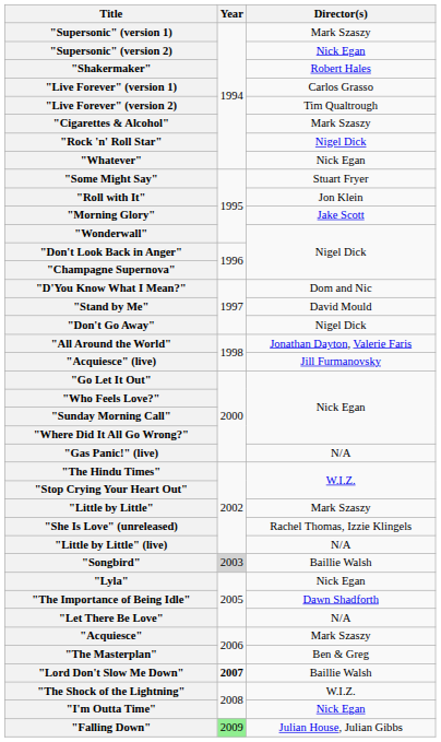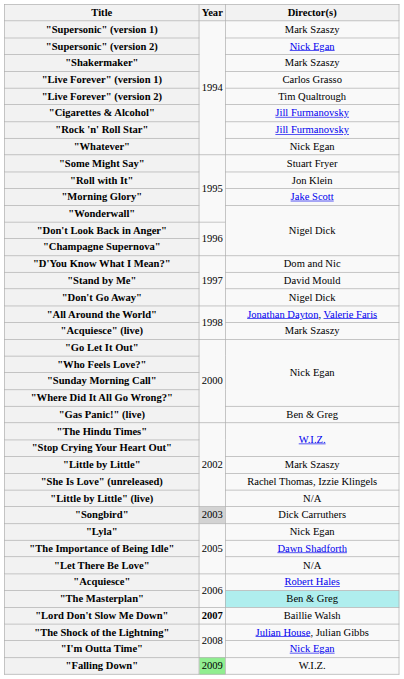 <table class="wikitable plainrowheaders" style="text-align:center;">
 <tr>
 <th scope="col" style="width:18em;">Title</th>
 <th scope="col">Year</th>
 <th scope="col" style="width:16em;">Director(s)</th>
 </tr>
 <tr>
 <th scope="row">"Supersonic" (version 1)</th>
 <td rowspan="8">1994</td>
 <td>Mark Szaszy</td>
 </tr>
 <tr>
 <th scope="row">"Supersonic" (version 2)</th>
 <td><a href='#'>Nick Egan</a></td>
 </tr>
 <tr>
 <th scope="row">"Shakermaker"</th>
-<td><a href='#'>Robert Hales</a></td>
+<td>Mark Szaszy</td>
 </tr>
 <tr>
 <th scope="row">"Live Forever" (version 1)</th>
 <td>Carlos Grasso</td>
 </tr>
 <tr>
 <th scope="row">"Live Forever" (version 2)</th>
 <td>Tim Qualtrough</td>
 </tr>
 <tr>
 <th scope="row">"Cigarettes & Alcohol"</th>
-<td>Mark Szaszy</td>
+<td><a href='#'>Jill Furmanovsky</a></td>
 </tr>
 <tr>
 <th scope="row">"Rock 'n' Roll Star"</th>
-<td><a href='#'>Nigel Dick</a></td>
+<td><a href='#'>Jill Furmanovsky</a></td>
 </tr>
 <tr>
 <th scope="row">"Whatever"</th>
 <td>Nick Egan</td>
 </tr>
 <tr>
 <th scope="row">"Some Might Say"</th>
 <td rowspan="4">1995</td>
 <td>Stuart Fryer</td>
 </tr>
 <tr>
 <th scope="row">"Roll with It"</th>
 <td>Jon Klein</td>
 </tr>
 <tr>
 <th scope="row">"Morning Glory"</th>
 <td><a href='#'>Jake Scott</a></td>
 </tr>
 <tr>
 <th scope="row">"Wonderwall"</th>
 <td rowspan="3">Nigel Dick</td>
 </tr>
 <tr>
 <th scope="row">"Don't Look Back in Anger"</th>
 <td rowspan="2">1996</td>
 </tr>
 <tr>
 <th scope="row">"Champagne Supernova"</th>
 </tr>
 <tr>
 <th scope="row">"D'You Know What I Mean?"</th>
 <td rowspan="3">1997</td>
 <td>Dom and Nic</td>
 </tr>
 <tr>
 <th scope="row">"Stand by Me"</th>
 <td>David Mould</td>
 </tr>
 <tr>
 <th scope="row">"Don't Go Away"</th>
 <td>Nigel Dick</td>
 </tr>
 <tr>
 <th scope="row">"All Around the World"</th>
 <td rowspan="2">1998</td>
 <td><a href='#'>Jonathan Dayton</a>, <a href='#'>Valerie Faris</a></td>
 </tr>
 <tr>
 <th scope="row">"Acquiesce" (live)</th>
-<td><a href='#'>Jill Furmanovsky</a></td>
+<td>Mark Szaszy</td>
 </tr>
 <tr>
 <th scope="row">"Go Let It Out"</th>
 <td rowspan="5">2000</td>
 <td rowspan="4">Nick Egan</td>
 </tr>
 <tr>
 <th scope="row">"Who Feels Love?"</th>
 </tr>
 <tr>
 <th scope="row">"Sunday Morning Call"</th>
 </tr>
 <tr>
 <th scope="row">"Where Did It All Go Wrong?"</th>
 </tr>
 <tr>
 <th scope="row">"Gas Panic!" (live)</th>
-<td rowspan="1">N/A</td>
+<td>Ben & Greg</td>
 </tr>
 <tr>
 <th scope="row">"The Hindu Times"</th>
 <td rowspan="5">2002</td>
 <td rowspan="2"><a href='#'>W.I.Z.</a></td>
 </tr>
 <tr>
 <th scope="row">"Stop Crying Your Heart Out"</th>
 </tr>
 <tr>
 <th scope="row">"Little by Little"</th>
 <td>Mark Szaszy</td>
 </tr>
 <tr>
 <th scope="row">"She Is Love" (unreleased)</th>
 <td>Rachel Thomas, Izzie Klingels</td>
 </tr>
 <tr>
 <th scope="row">"Little by Little" (live)</th>
 <td>N/A</td>
 </tr>
 <tr>
 <th scope="row">"Songbird"</th>
 <td rowspan="1" style="background: lightgrey;">2003</td>
-<td>Baillie Walsh</td>
+<td>Dick Carruthers</td>
 </tr>
 <tr>
 <th scope="row">"Lyla"</th>
 <td rowspan="3">2005</td>
 <td>Nick Egan</td>
 </tr>
 <tr>
 <th scope="row">"The Importance of Being Idle"</th>
 <td><a href='#'>Dawn Shadforth</a></td>
 </tr>
 <tr>
 <th scope="row">"Let There Be Love"</th>
 <td rowspan="1">N/A</td>
 </tr>
 <tr>
 <th scope="row">"Acquiesce"</th>
 <td rowspan="2">2006</td>
-<td>Mark Szaszy</td>
+<td><a href='#'>Robert Hales</a></td>
 </tr>
 <tr>
 <th scope="row">"The Masterplan"</th>
-<td>Ben & Greg</td>
+<td style="background: paleturquoise;">Ben & Greg</td>
 </tr>
 <tr>
 <th scope="row">"Lord Don't Slow Me Down"</th>
 <td><strong>2007</strong></td>
 <td>Baillie Walsh</td>
 </tr>
 <tr>
 <th scope="row">"The Shock of the Lightning"</th>
 <td rowspan="2">2008</td>
-<td>W.I.Z.</td>
+<td><a href='#'>Julian House</a>, Julian Gibbs</td>
 </tr>
 <tr>
 <th scope="row">"I'm Outta Time"</th>
 <td><a href='#'>Nick Egan</a></td>
 </tr>
 <tr>
 <th scope="row">"Falling Down"</th>
 <td style="background: lightgreen;">2009</td>
-<td><a href='#'>Julian House</a>, Julian Gibbs</td>
+<td>W.I.Z.</td>
 </tr>
 </table>
